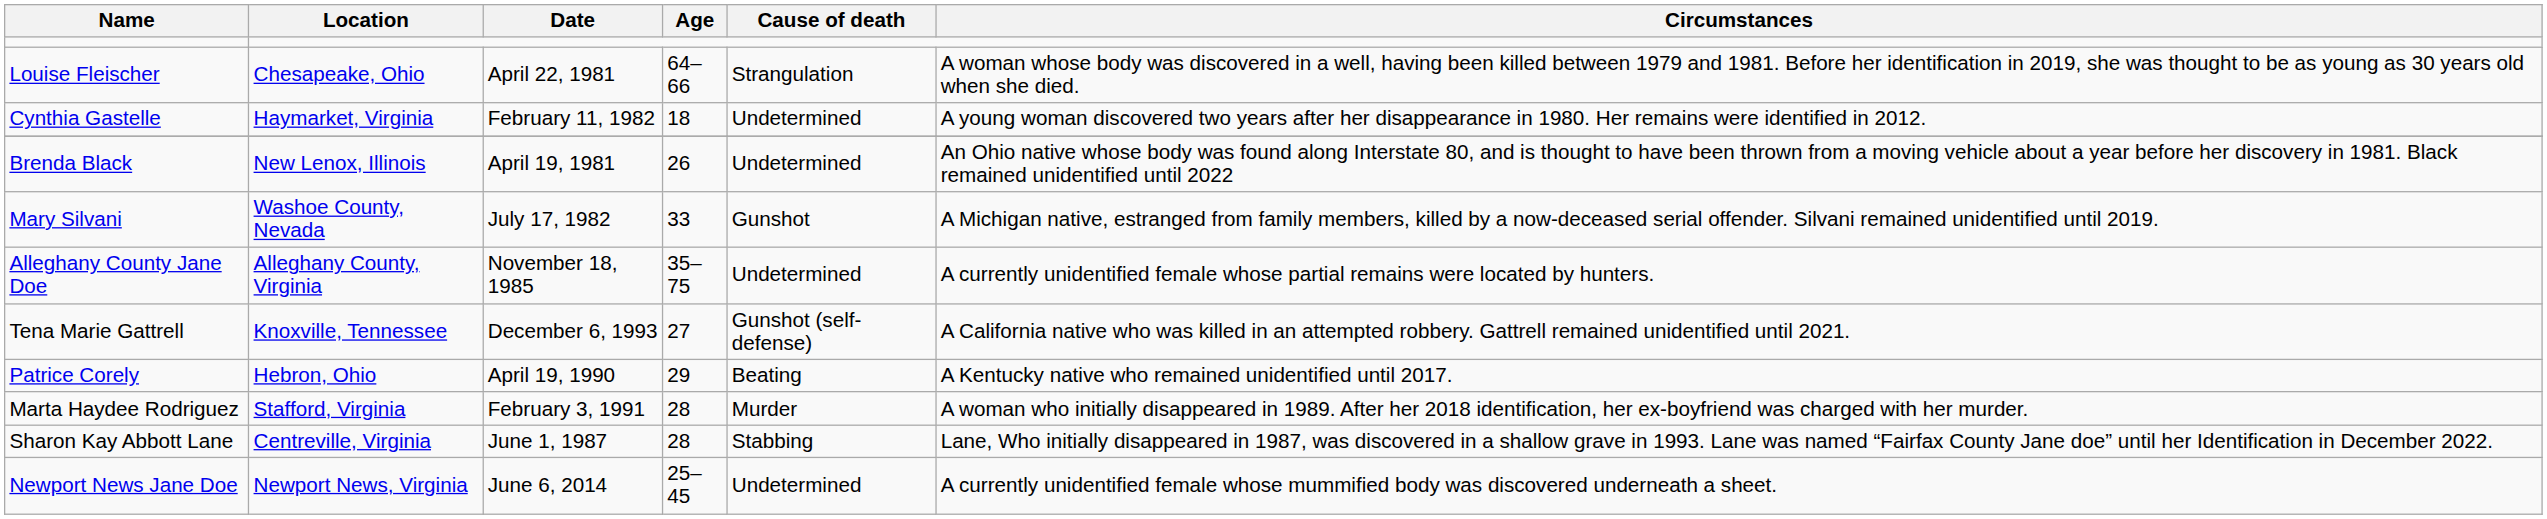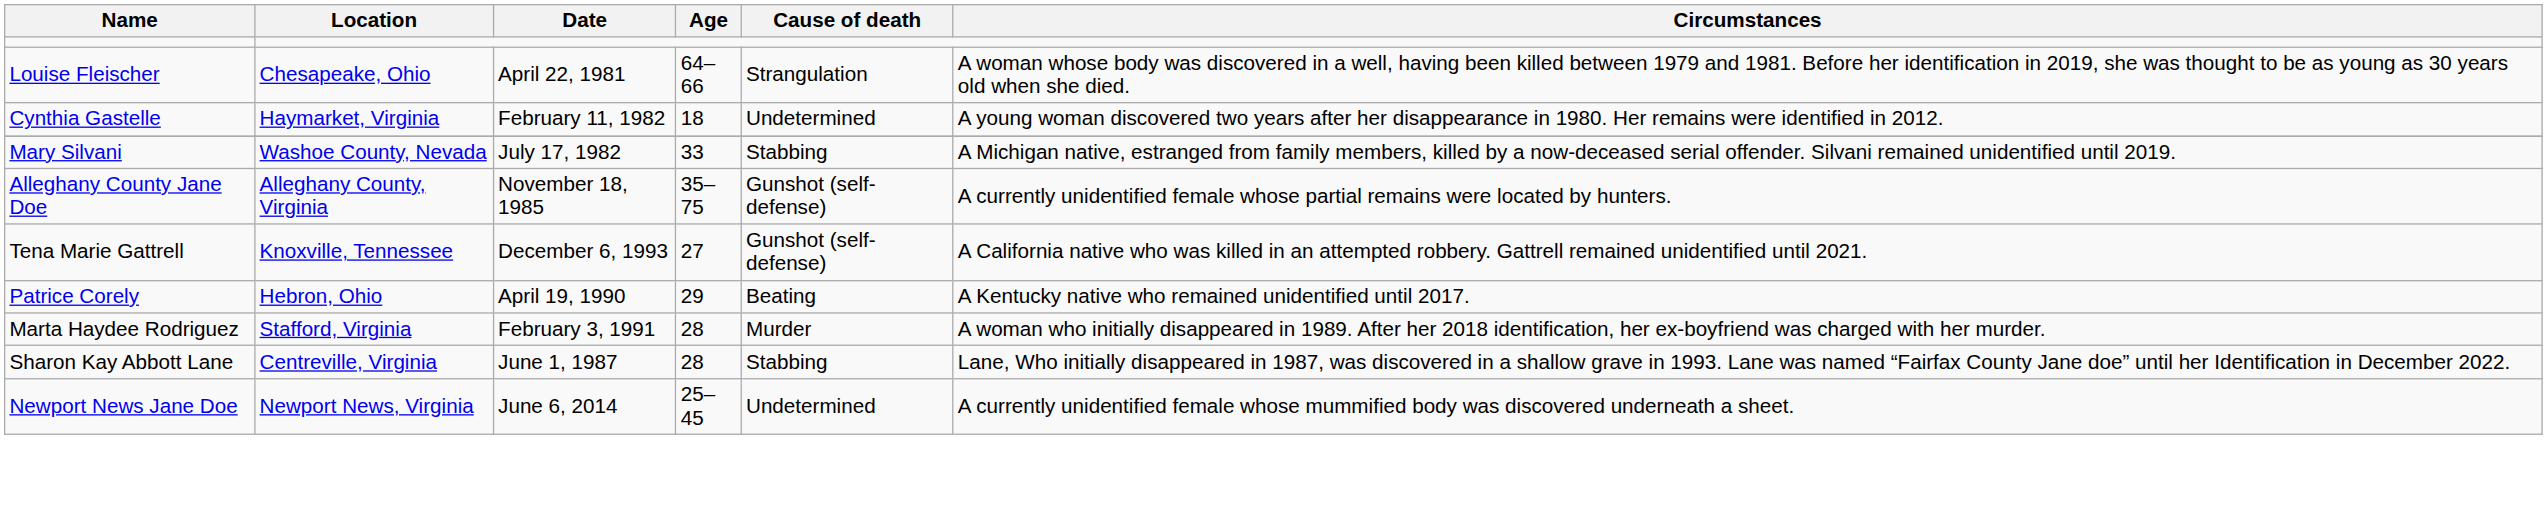 <table class="wikitable sortable">
 <tr>
 <th>Name</th>
 <th>Location</th>
 <th>Date</th>
 <th>Age</th>
 <th>Cause of death</th>
 <th>Circumstances</th>
 </tr>
 <tr>
 <td></td>
 </tr>
 <tr>
 <td><a href='#'>Louise Fleischer</a></td>
 <td><a href='#'>Chesapeake, Ohio</a></td>
 <td>April 22, 1981</td>
 <td>64–66</td>
 <td>Strangulation</td>
 <td>A woman whose body was discovered in a well, having been killed between 1979 and 1981. Before her identification in 2019, she was thought to be as young as 30 years old when she died.</td>
 </tr>
 <tr>
 <td><a href='#'>Cynthia Gastelle</a></td>
 <td><a href='#'>Haymarket, Virginia</a></td>
 <td>February 11, 1982</td>
 <td>18</td>
 <td>Undetermined</td>
 <td>A young woman discovered two years after her disappearance in 1980. Her remains were identified in 2012.</td>
 </tr>
 <tr>
 </tr>
 <tr>
-<td><a href='#'>Brenda Black</a></td>
-<td><a href='#'>New Lenox, Illinois</a></td>
-<td>April 19, 1981</td>
-<td>26</td>
-<td>Undetermined</td>
-<td>An Ohio native whose body was found along Interstate 80, and is thought to have been thrown from a moving vehicle about a year before her discovery in 1981. Black remained unidentified until 2022</td>
-</tr>
-<tr>
 <td><a href='#'>Mary Silvani</a></td>
 <td><a href='#'>Washoe County, Nevada</a></td>
 <td>July 17, 1982</td>
 <td>33</td>
-<td>Gunshot</td>
+<td>Stabbing</td>
 <td>A Michigan native, estranged from family members, killed by a now-deceased serial offender. Silvani remained unidentified until 2019.</td>
 </tr>
 <tr>
 <td><a href='#'>Alleghany County Jane Doe</a></td>
 <td><a href='#'>Alleghany County, Virginia</a></td>
 <td>November 18, 1985</td>
 <td>35–75</td>
-<td>Undetermined</td>
+<td>Gunshot (self-defense)</td>
 <td>A currently unidentified female whose partial remains were located by hunters.</td>
 </tr>
 <tr>
 <td>Tena Marie Gattrell</td>
 <td><a href='#'>Knoxville, Tennessee</a></td>
 <td>December 6, 1993</td>
 <td>27</td>
 <td>Gunshot (self-defense)</td>
 <td>A California native who was killed in an attempted robbery. Gattrell remained unidentified until 2021.</td>
 </tr>
 <tr>
 <td><a href='#'>Patrice Corely</a></td>
 <td><a href='#'>Hebron, Ohio</a></td>
 <td>April 19, 1990</td>
 <td>29</td>
 <td>Beating</td>
 <td>A Kentucky native who remained unidentified until 2017.</td>
 </tr>
 <tr>
 <td>Marta Haydee Rodriguez</td>
 <td><a href='#'>Stafford, Virginia</a></td>
 <td>February 3, 1991</td>
 <td>28</td>
 <td>Murder</td>
 <td>A woman who initially disappeared in 1989. After her 2018 identification, her ex-boyfriend was charged with her murder.</td>
 </tr>
 <tr>
 <td>Sharon Kay Abbott Lane</td>
 <td><a href='#'>Centreville, Virginia</a></td>
 <td>June 1, 1987</td>
 <td>28</td>
 <td>Stabbing</td>
 <td>Lane, Who initially disappeared in 1987, was discovered in a shallow grave in 1993. Lane was named “Fairfax County Jane doe” until her Identification in December 2022. </td>
 </tr>
 <tr>
 <td><a href='#'>Newport News Jane Doe</a></td>
 <td><a href='#'>Newport News, Virginia</a></td>
 <td>June 6, 2014</td>
 <td>25–45</td>
 <td>Undetermined</td>
 <td>A currently unidentified female whose mummified body was discovered underneath a sheet.</td>
 </tr>
 </table>
